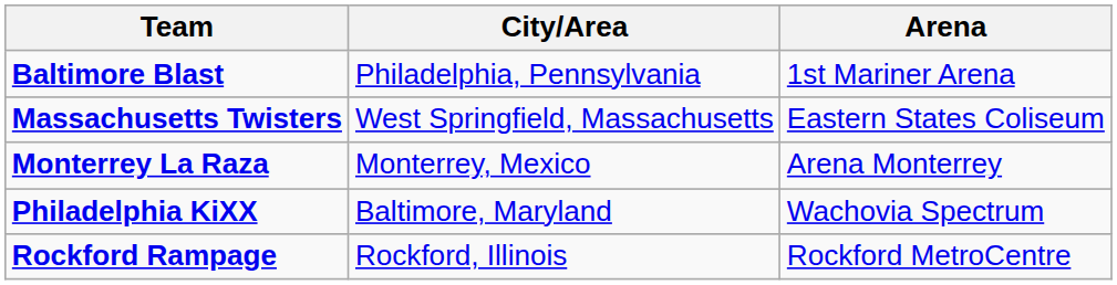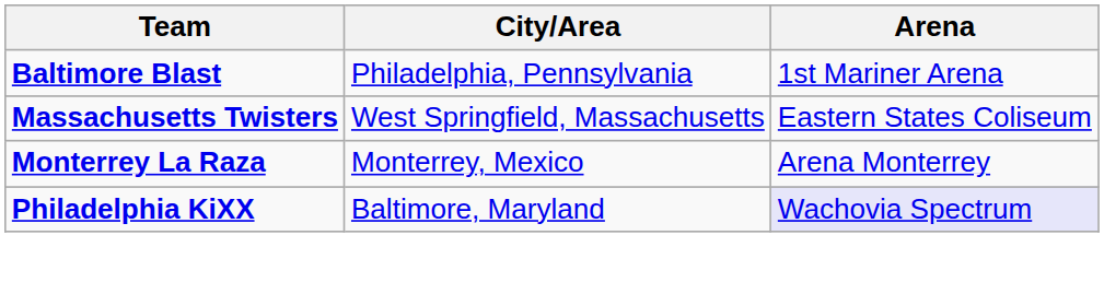 <table class="wikitable">
 <tr>
 <th>Team</th>
 <th>City/Area</th>
 <th>Arena</th>
 </tr>
 <tr>
 <td><strong><a href='#'>Baltimore Blast</a></strong></td>
 <td><a href='#'>Philadelphia, Pennsylvania</a></td>
 <td><a href='#'>1st Mariner Arena</a></td>
 </tr>
 <tr>
 <td><strong><a href='#'>Massachusetts Twisters</a></strong></td>
 <td><a href='#'>West Springfield, Massachusetts</a></td>
 <td><a href='#'>Eastern States Coliseum</a></td>
 </tr>
 <tr>
 <td><strong><a href='#'>Monterrey La Raza</a></strong></td>
 <td><a href='#'>Monterrey, Mexico</a></td>
 <td><a href='#'>Arena Monterrey</a></td>
 </tr>
 <tr>
 <td><strong><a href='#'>Philadelphia KiXX</a></strong></td>
 <td><a href='#'>Baltimore, Maryland</a></td>
-<td><a href='#'>Wachovia Spectrum</a></td>
-</tr>
-<tr>
-<td><strong><a href='#'>Rockford Rampage</a></strong></td>
-<td><a href='#'>Rockford, Illinois</a></td>
-<td><a href='#'>Rockford MetroCentre</a></td>
+<td style="background: lavender;"><a href='#'>Wachovia Spectrum</a></td>
 </tr>
 </table>
